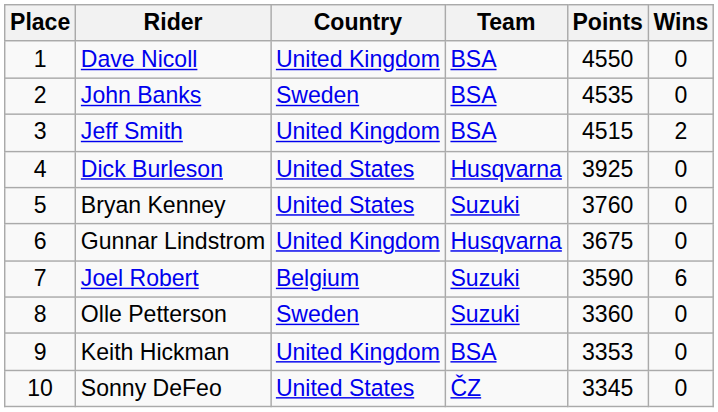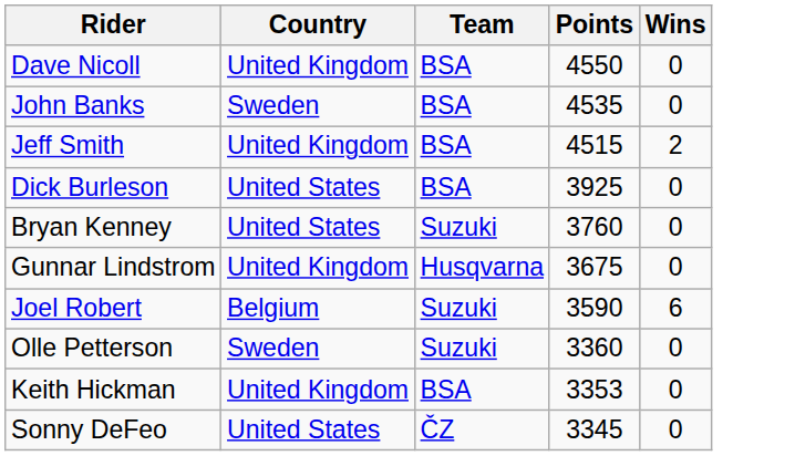 <table class="wikitable">
 <tr>
-<th>Place</th>
 <th>Rider</th>
 <th>Country</th>
 <th>Team</th>
 <th>Points</th>
 <th>Wins</th>
 </tr>
 <tr>
-<td align="center">1</td>
 <td> <a href='#'>Dave Nicoll</a></td>
 <td><a href='#'>United Kingdom</a></td>
 <td><a href='#'>BSA</a></td>
 <td align="center">4550</td>
 <td align="center">0</td>
 </tr>
 <tr>
-<td align="center">2</td>
 <td> <a href='#'>John Banks</a></td>
 <td><a href='#'>Sweden</a></td>
 <td><a href='#'>BSA</a></td>
 <td align="center">4535</td>
 <td align="center">0</td>
 </tr>
 <tr>
-<td align="center">3</td>
 <td> <a href='#'>Jeff Smith</a></td>
 <td><a href='#'>United Kingdom</a></td>
 <td><a href='#'>BSA</a></td>
 <td align="center">4515</td>
 <td align="center">2</td>
 </tr>
 <tr>
-<td align="center">4</td>
 <td> <a href='#'>Dick Burleson</a></td>
 <td><a href='#'>United States</a></td>
-<td><a href='#'>Husqvarna</a></td>
+<td><a href='#'>BSA</a></td>
 <td align="center">3925</td>
 <td align="center">0</td>
 </tr>
 <tr>
-<td align="center">5</td>
 <td> Bryan Kenney</td>
 <td><a href='#'>United States</a></td>
 <td><a href='#'>Suzuki</a></td>
 <td align="center">3760</td>
 <td align="center">0</td>
 </tr>
 <tr>
-<td align="center">6</td>
 <td> Gunnar Lindstrom</td>
 <td><a href='#'>United Kingdom</a></td>
 <td><a href='#'>Husqvarna</a></td>
 <td align="center">3675</td>
 <td align="center">0</td>
 </tr>
 <tr>
-<td align="center">7</td>
 <td> <a href='#'>Joel Robert</a></td>
 <td><a href='#'>Belgium</a></td>
 <td><a href='#'>Suzuki</a></td>
 <td align="center">3590</td>
 <td align="center">6</td>
 </tr>
 <tr>
-<td align="center">8</td>
 <td> Olle Petterson</td>
 <td><a href='#'>Sweden</a></td>
 <td><a href='#'>Suzuki</a></td>
 <td align="center">3360</td>
 <td align="center">0</td>
 </tr>
 <tr>
-<td align="center">9</td>
 <td> Keith Hickman</td>
 <td><a href='#'>United Kingdom</a></td>
 <td><a href='#'>BSA</a></td>
 <td align="center">3353</td>
 <td align="center">0</td>
 </tr>
 <tr>
-<td align="center">10</td>
 <td> Sonny DeFeo</td>
 <td><a href='#'>United States</a></td>
 <td><a href='#'>ČZ</a></td>
 <td align="center">3345</td>
 <td align="center">0</td>
 </tr>
 </table>
